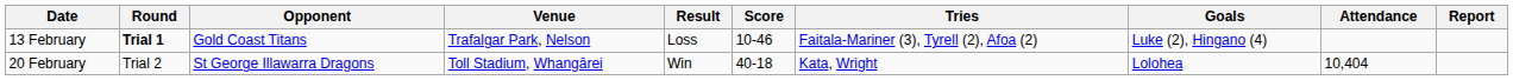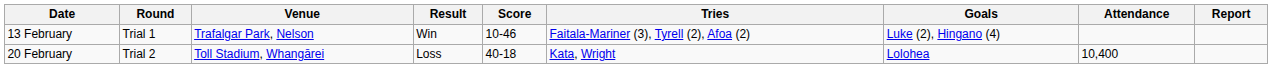 <table class="wikitable"  style="font-size:75%; width:100%;">
 <tr>
 <th>Date</th>
 <th>Round</th>
-<th>Opponent</th>
 <th>Venue</th>
 <th>Result</th>
 <th>Score</th>
 <th>Tries</th>
 <th>Goals</th>
 <th>Attendance</th>
 <th>Report</th>
 </tr>
 <tr>
 <td>13 February</td>
-<td><strong>Trial 1</strong></td>
-<td><a href='#'>Gold Coast Titans</a></td>
+<td>Trial 1</td>
 <td><a href='#'>Trafalgar Park</a>, <a href='#'>Nelson</a></td>
-<td>Loss</td>
+<td>Win</td>
 <td>10-46</td>
 <td><a href='#'>Faitala-Mariner</a> (3), <a href='#'>Tyrell</a> (2), <a href='#'>Afoa</a> (2)</td>
 <td><a href='#'>Luke</a> (2), <a href='#'>Hingano</a> (4)</td>
 <td></td>
 <td></td>
 </tr>
 <tr>
 <td>20 February</td>
 <td>Trial 2</td>
-<td><a href='#'>St George Illawarra Dragons</a></td>
 <td><a href='#'>Toll Stadium</a>, <a href='#'>Whangārei</a></td>
-<td>Win</td>
+<td>Loss</td>
 <td>40-18</td>
 <td><a href='#'>Kata</a>, <a href='#'>Wright</a></td>
 <td><a href='#'>Lolohea</a></td>
-<td>10,404</td>
+<td>10,400</td>
 <td></td>
 </tr>
 </table>
